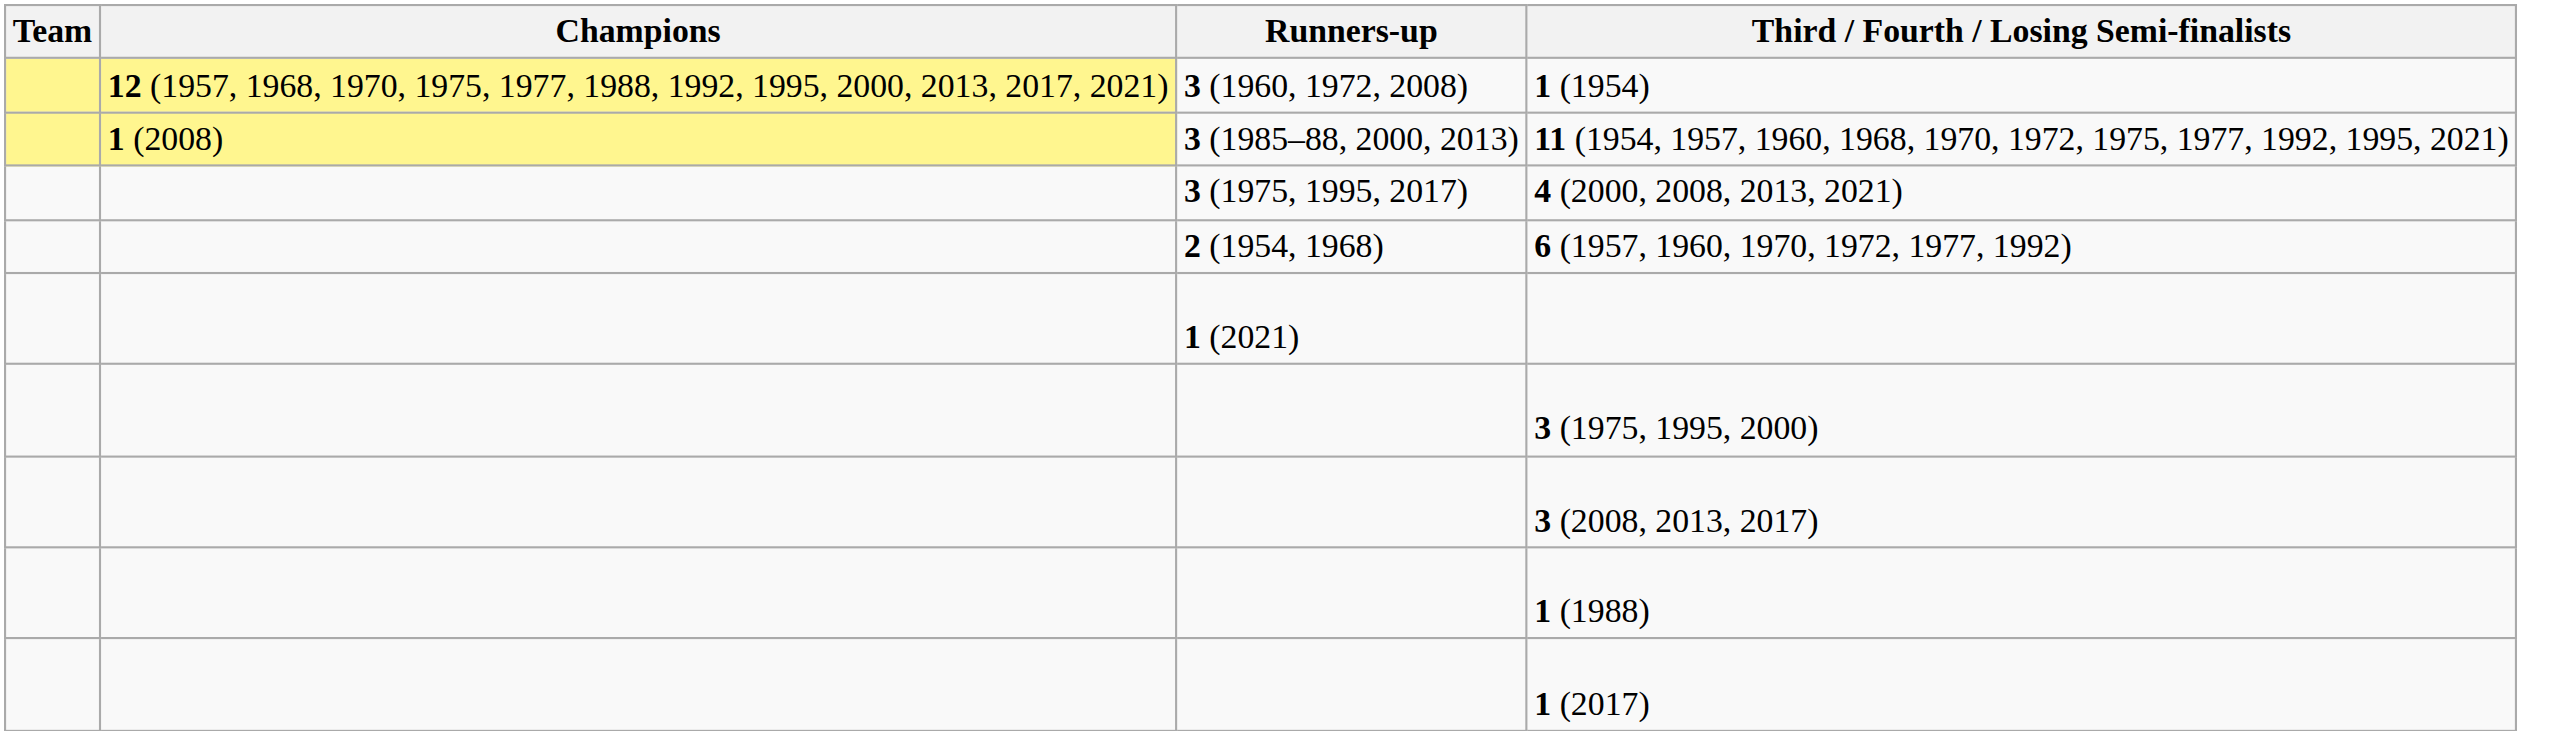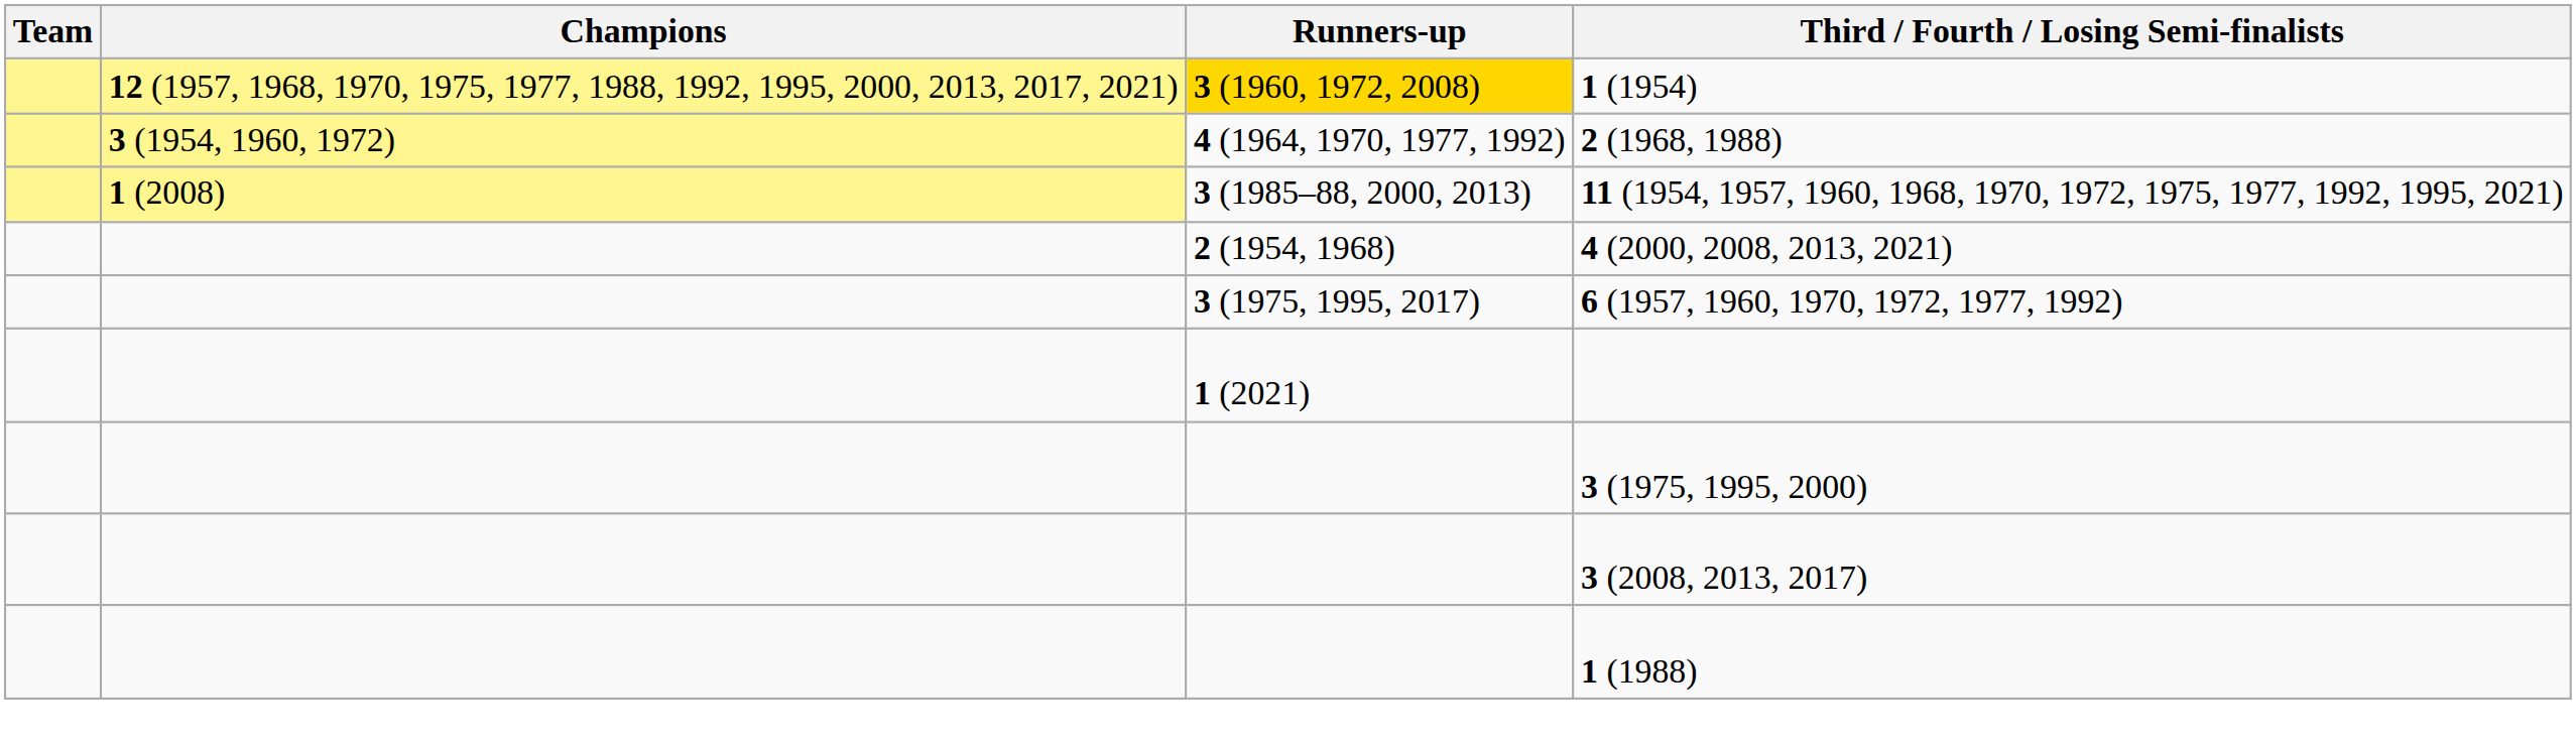 <table class="wikitable sortable">
 <tr>
 <th>Team</th>
 <th>Champions</th>
 <th>Runners-up</th>
 <th>Third / Fourth / Losing Semi-finalists</th>
 </tr>
 <tr>
 <td style="background:#fff68f"><strong></strong></td>
 <td style="background:#fff68f"><strong>12</strong> (1957, 1968, 1970, 1975, 1977, 1988, 1992, 1995, 2000, 2013, 2017, 2021)</td>
-<td><strong>3</strong> (1960, 1972, 2008)</td>
+<td style="background: gold;"><strong>3</strong> (1960, 1972, 2008)</td>
 <td><strong>1</strong> (1954)</td>
+</tr>
+<tr>
+<td style="background:#fff68f"><strong><em></em></strong></td>
+<td style="background:#fff68f"><strong>3</strong> (1954, 1960, 1972)</td>
+<td><strong>4</strong> (1964, 1970, 1977, 1992)</td>
+<td><strong>2</strong> (1968, 1988)</td>
 </tr>
 <tr>
 <td style="background:#fff68f"><strong></strong></td>
 <td style="background:#fff68f"><strong>1</strong> (2008)</td>
 <td><strong>3</strong> (1985–88, 2000, 2013)</td>
 <td><strong>11</strong> (1954, 1957, 1960, 1968, 1970, 1972, 1975, 1977, 1992, 1995, 2021)</td>
 </tr>
 <tr>
 <td></td>
 <td></td>
-<td><strong>3</strong> (1975, 1995, 2017)</td>
+<td><strong>2</strong> (1954, 1968)</td>
 <td><strong>4</strong> (2000, 2008, 2013, 2021)</td>
 </tr>
 <tr>
 <td></td>
 <td></td>
-<td><strong>2</strong> (1954, 1968)</td>
+<td><strong>3</strong> (1975, 1995, 2017)</td>
 <td><strong>6</strong> (1957, 1960, 1970, 1972, 1977, 1992)</td>
 </tr>
 <tr>
 <td></td>
 <td></td>
 <td><br><strong>1</strong> (2021)</td>
 <td></td>
 </tr>
 <tr>
 <td></td>
 <td></td>
 <td></td>
 <td><br><strong>3</strong> (1975, 1995, 2000)</td>
 </tr>
 <tr>
 <td></td>
 <td></td>
 <td></td>
 <td><br><strong>3</strong> (2008, 2013, 2017)</td>
 </tr>
 <tr>
 <td></td>
 <td></td>
 <td></td>
 <td><br><strong>1</strong> (1988)</td>
 </tr>
-<tr>
-<td></td>
-<td></td>
-<td></td>
-<td><br><strong>1</strong> (2017)</td>
-</tr>
 </table>
